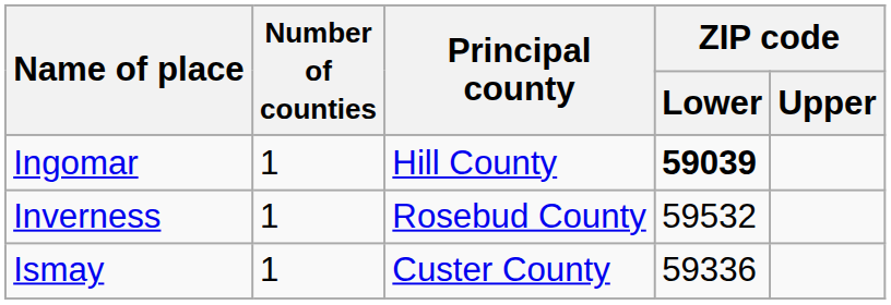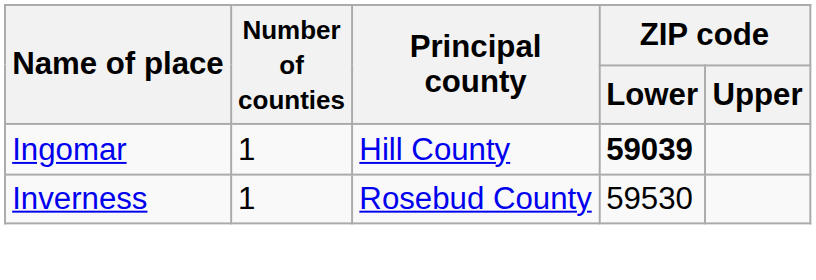 <table class=wikitable>
 <tr>
 <th rowspan=2>Name of place</th>
 <th rowspan=2><small>Number <br>of<br>counties</small></th>
 <th rowspan=2>Principal <br> county</th>
 <th colspan=2>ZIP code</th>
 </tr>
 <tr>
 <th>Lower</th>
 <th>Upper</th>
 </tr>
 <tr>
 <td><a href='#'>Ingomar</a></td>
 <td>1</td>
 <td><a href='#'>Hill County</a></td>
 <td><strong>59039</strong></td>
 <td></td>
 </tr>
 <tr>
 <td><a href='#'>Inverness</a></td>
 <td>1</td>
 <td><a href='#'>Rosebud County</a></td>
-<td>59532</td>
-<td></td>
-</tr>
-<tr>
-<td><a href='#'>Ismay</a></td>
-<td>1</td>
-<td><a href='#'>Custer County</a></td>
-<td>59336</td>
+<td>59530</td>
 <td></td>
 </tr>
 </table>
